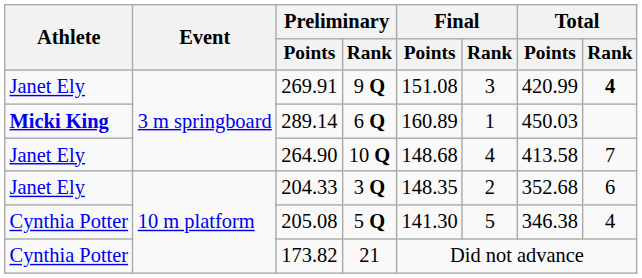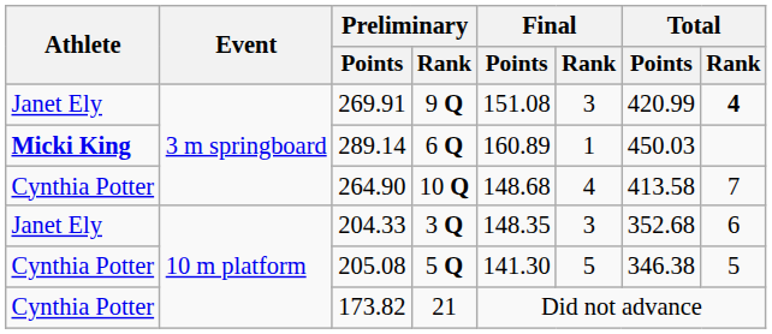 <table class=wikitable style=font-size:90%;text-align:center>
 <tr>
 <th rowspan=2>Athlete</th>
 <th rowspan=2>Event</th>
 <th colspan=2>Preliminary</th>
 <th colspan=2>Final</th>
 <th colspan=2>Total</th>
 </tr>
 <tr style=font-size:95%>
 <th>Points</th>
 <th>Rank</th>
 <th>Points</th>
 <th>Rank</th>
 <th>Points</th>
 <th>Rank</th>
 </tr>
 <tr>
 <td align=left><a href='#'>Janet Ely</a></td>
 <td align=left rowspan=3><a href='#'>3 m springboard</a></td>
 <td>269.91</td>
 <td>9 <strong>Q</strong></td>
 <td>151.08</td>
 <td>3</td>
 <td>420.99</td>
 <td><strong>4</strong></td>
 </tr>
 <tr>
 <td align=left><strong><a href='#'>Micki King</a></strong></td>
 <td>289.14</td>
 <td>6 <strong>Q</strong></td>
 <td>160.89</td>
 <td>1</td>
 <td>450.03</td>
 <td></td>
 </tr>
 <tr>
-<td align=left><a href='#'>Janet Ely</a></td>
+<td align=left><a href='#'>Cynthia Potter</a></td>
 <td>264.90</td>
 <td>10 <strong>Q</strong></td>
 <td>148.68</td>
 <td>4</td>
 <td>413.58</td>
 <td>7</td>
 </tr>
 <tr>
 <td align=left><a href='#'>Janet Ely</a></td>
 <td align=left rowspan=3><a href='#'>10 m platform</a></td>
 <td>204.33</td>
 <td>3 <strong>Q</strong></td>
 <td>148.35</td>
-<td>2</td>
+<td>3</td>
 <td>352.68</td>
 <td>6</td>
 </tr>
 <tr>
 <td align=left><a href='#'>Cynthia Potter</a></td>
 <td>205.08</td>
 <td>5 <strong>Q</strong></td>
 <td>141.30</td>
 <td>5</td>
 <td>346.38</td>
-<td>4</td>
+<td>5</td>
 </tr>
 <tr>
 <td align=left><a href='#'>Cynthia Potter</a></td>
 <td>173.82</td>
 <td>21</td>
 <td colspan=4>Did not advance</td>
 </tr>
 </table>
